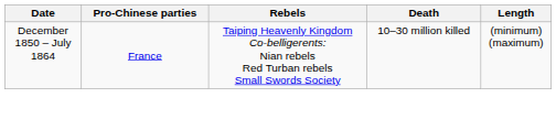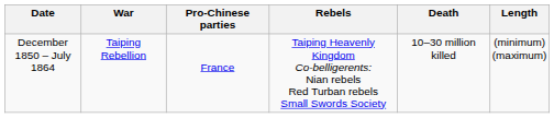 <table class="wikitable" width="800">
 <tr valign="top">
 <th scope="row" width="14%">Date</th>
+<th>War</th>
 <th>Pro-Chinese parties</th>
 <th>Rebels</th>
 <th>Death</th>
 <th>Length</th>
 </tr>
 <tr valign="top" style="text-align:center;">
 <td>December 1850 – July 1864</td>
+<td><a href='#'>Taiping Rebellion</a></td>
 <td><br><br> <a href='#'>France</a></td>
 <td><a href='#'>Taiping Heavenly Kingdom</a><br><em>Co-belligerents:</em><br>Nian rebels<br>Red Turban rebels<br><a href='#'>Small Swords Society</a></td>
 <td>10–30 million killed</td>
 <td> (minimum)<br> (maximum)</td>
 </tr>
 </table>
